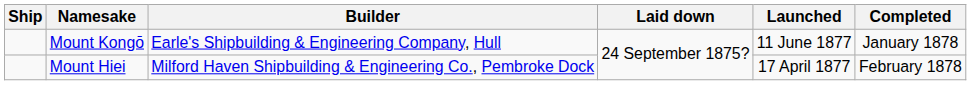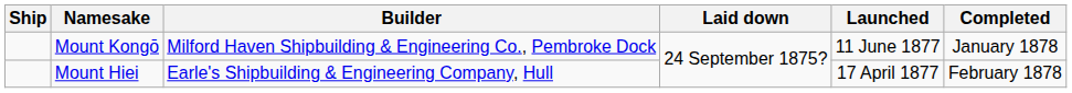 <table class="wikitable" border="1">
 <tr>
 <th>Ship</th>
 <th>Namesake</th>
 <th>Builder</th>
 <th>Laid down</th>
 <th>Launched</th>
 <th>Completed</th>
 </tr>
 <tr>
 <td></td>
 <td><a href='#'>Mount Kongō</a></td>
-<td><a href='#'>Earle's Shipbuilding & Engineering Company</a>, <a href='#'>Hull</a></td>
+<td><a href='#'>Milford Haven Shipbuilding & Engineering Co.</a>, <a href='#'>Pembroke Dock</a></td>
 <td align=center rowspan=2>24 September 1875?</td>
 <td align=center>11 June 1877</td>
 <td align=center>January 1878</td>
 </tr>
 <tr>
 <td></td>
 <td><a href='#'>Mount Hiei</a></td>
-<td><a href='#'>Milford Haven Shipbuilding & Engineering Co.</a>, <a href='#'>Pembroke Dock</a></td>
+<td><a href='#'>Earle's Shipbuilding & Engineering Company</a>, <a href='#'>Hull</a></td>
 <td align=center>17 April 1877</td>
 <td align=center>February 1878</td>
 </tr>
 </table>
